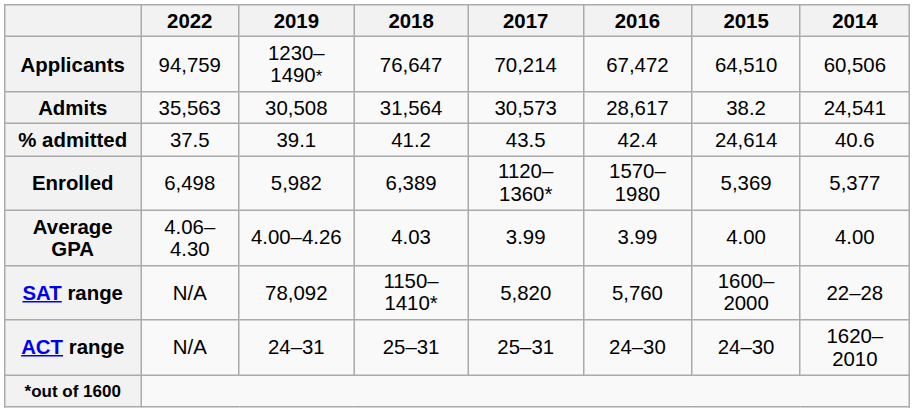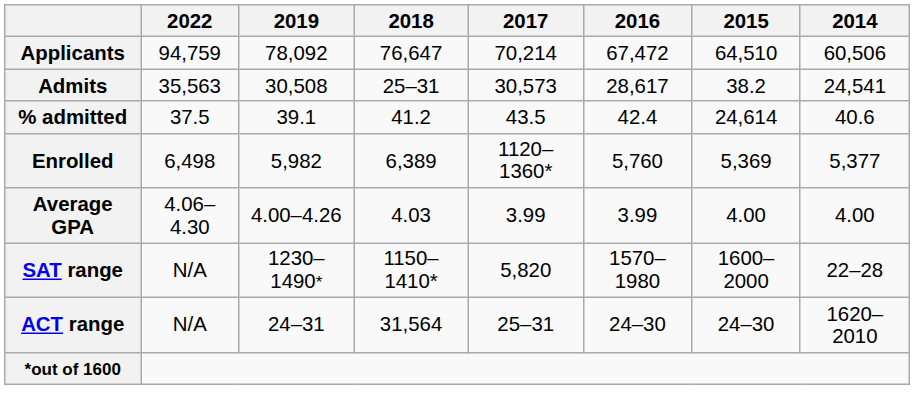 <table style="float:right; font-size:85%; margin:10px" "text-align:center; margin:auto;" class="wikitable">
 <tr>
 <th></th>
 <th>2022</th>
 <th>2019</th>
 <th>2018</th>
 <th>2017</th>
 <th>2016</th>
 <th>2015</th>
 <th>2014</th>
 </tr>
 <tr align="center">
 <th>Applicants</th>
 <td>94,759</td>
-<td>1230–1490<small>*</small></td>
+<td>78,092</td>
 <td>76,647</td>
 <td>70,214</td>
 <td>67,472</td>
 <td>64,510</td>
 <td>60,506</td>
 </tr>
 <tr align="center">
 <th>Admits</th>
 <td>35,563</td>
 <td>30,508</td>
-<td>31,564</td>
+<td>25–31</td>
 <td>30,573</td>
 <td>28,617</td>
 <td>38.2</td>
 <td>24,541</td>
 </tr>
 <tr align="center">
 <th>% admitted</th>
 <td>37.5</td>
 <td>39.1</td>
 <td>41.2</td>
 <td>43.5</td>
 <td>42.4</td>
 <td>24,614</td>
 <td>40.6</td>
 </tr>
 <tr align="center">
 <th>Enrolled</th>
 <td>6,498</td>
 <td>5,982</td>
 <td>6,389</td>
 <td>1120–1360*</td>
-<td>1570–1980</td>
+<td>5,760</td>
 <td>5,369</td>
 <td>5,377</td>
 </tr>
 <tr align="center">
 <th>Average GPA</th>
 <td>4.06–4.30</td>
 <td>4.00–4.26</td>
 <td>4.03</td>
 <td>3.99</td>
 <td>3.99</td>
 <td>4.00</td>
 <td>4.00</td>
 </tr>
 <tr align="center">
 <th><a href='#'>SAT</a> range</th>
 <td>N/A</td>
-<td>78,092</td>
+<td>1230–1490<small>*</small></td>
 <td>1150–1410*</td>
 <td>5,820</td>
-<td>5,760</td>
+<td>1570–1980</td>
 <td>1600–2000</td>
 <td>22–28</td>
 </tr>
 <tr align="center">
 <th><a href='#'>ACT</a> range</th>
 <td>N/A</td>
 <td>24–31</td>
-<td>25–31</td>
+<td>31,564</td>
 <td>25–31</td>
 <td>24–30</td>
 <td>24–30</td>
 <td>1620–2010</td>
 </tr>
 <tr align="center">
 <th><small>*out of 1600</small></th>
 </tr>
 </table>
